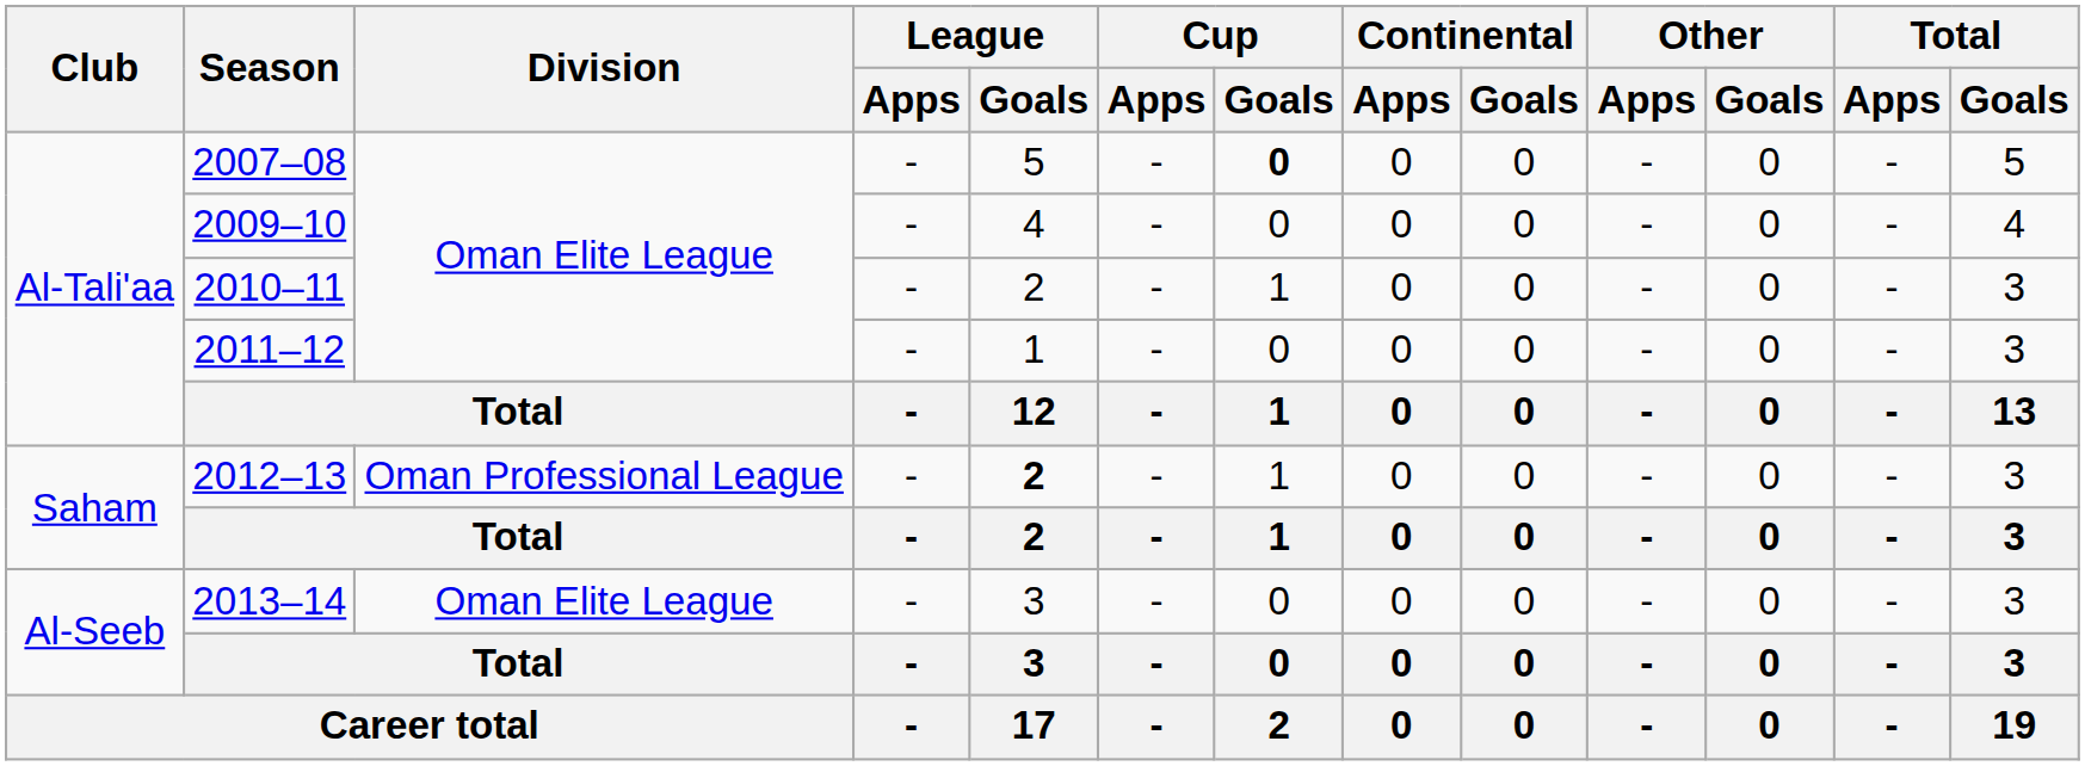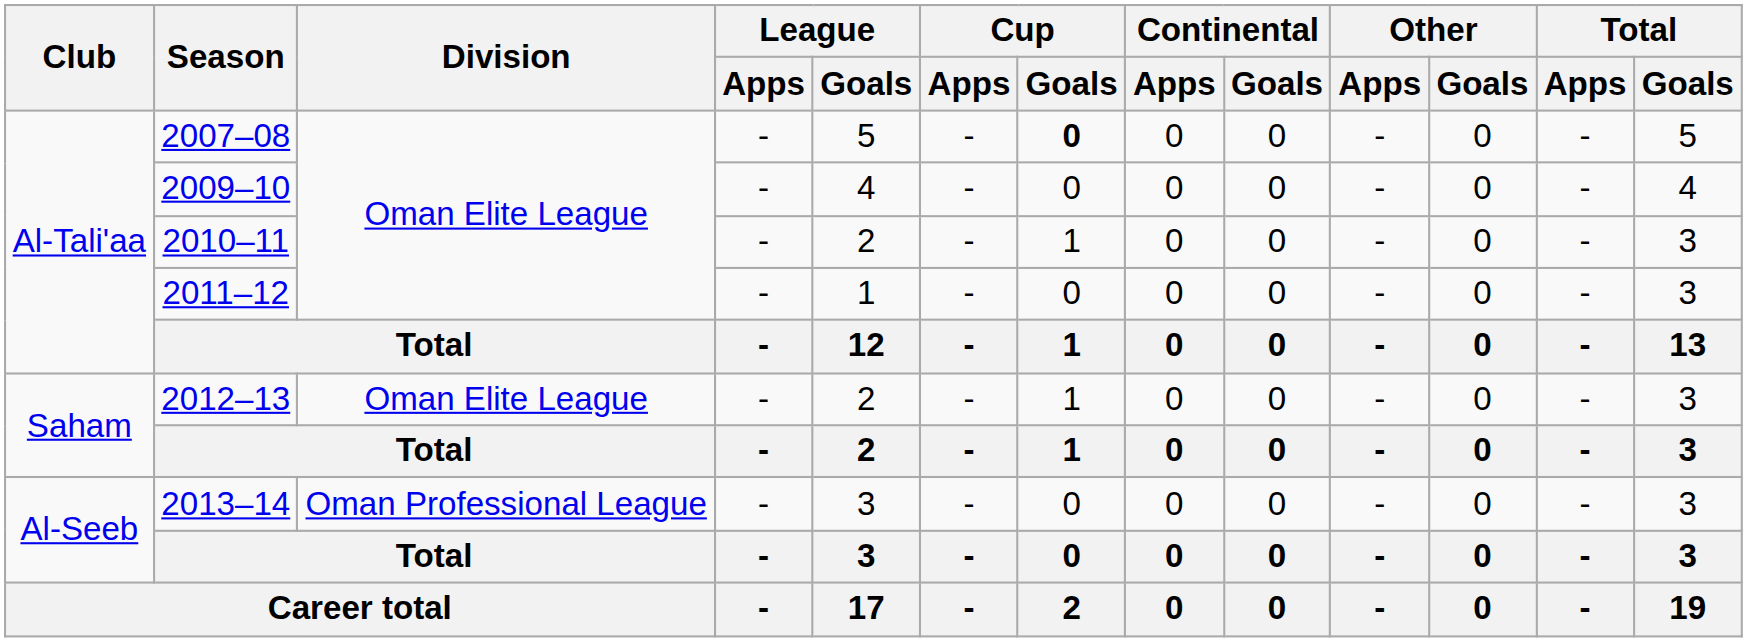 <table class="wikitable" style="text-align: center;">
 <tr>
 <th rowspan="2">Club</th>
 <th rowspan="2">Season</th>
 <th rowspan="2">Division</th>
 <th colspan="2">League</th>
 <th colspan="2">Cup</th>
 <th colspan="2">Continental</th>
 <th colspan="2">Other</th>
 <th colspan="2">Total</th>
 </tr>
 <tr>
 <th>Apps</th>
 <th>Goals</th>
 <th>Apps</th>
 <th>Goals</th>
 <th>Apps</th>
 <th>Goals</th>
 <th>Apps</th>
 <th>Goals</th>
 <th>Apps</th>
 <th>Goals</th>
 </tr>
 <tr>
 <td rowspan="5"><a href='#'>Al-Tali'aa</a></td>
 <td><a href='#'>2007–08</a></td>
 <td rowspan="4"><a href='#'>Oman Elite League</a></td>
 <td>-</td>
 <td>5</td>
 <td>-</td>
 <td><strong>0</strong></td>
 <td>0</td>
 <td>0</td>
 <td>-</td>
 <td>0</td>
 <td>-</td>
 <td>5</td>
 </tr>
 <tr>
 <td><a href='#'>2009–10</a></td>
 <td>-</td>
 <td>4</td>
 <td>-</td>
 <td>0</td>
 <td>0</td>
 <td>0</td>
 <td>-</td>
 <td>0</td>
 <td>-</td>
 <td>4</td>
 </tr>
 <tr>
 <td><a href='#'>2010–11</a></td>
 <td>-</td>
 <td>2</td>
 <td>-</td>
 <td>1</td>
 <td>0</td>
 <td>0</td>
 <td>-</td>
 <td>0</td>
 <td>-</td>
 <td>3</td>
 </tr>
 <tr>
 <td><a href='#'>2011–12</a></td>
 <td>-</td>
 <td>1</td>
 <td>-</td>
 <td>0</td>
 <td>0</td>
 <td>0</td>
 <td>-</td>
 <td>0</td>
 <td>-</td>
 <td>3</td>
 </tr>
 <tr>
 <th colspan="2">Total</th>
 <th>-</th>
 <th>12</th>
 <th>-</th>
 <th>1</th>
 <th>0</th>
 <th>0</th>
 <th>-</th>
 <th>0</th>
 <th>-</th>
 <th>13</th>
 </tr>
 <tr>
 <td rowspan="2"><a href='#'>Saham</a></td>
 <td><a href='#'>2012–13</a></td>
-<td rowspan="1"><a href='#'>Oman Professional League</a></td>
+<td rowspan="1"><a href='#'>Oman Elite League</a></td>
 <td>-</td>
-<td><strong>2</strong></td>
+<td>2</td>
 <td>-</td>
 <td>1</td>
 <td>0</td>
 <td>0</td>
 <td>-</td>
 <td>0</td>
 <td>-</td>
 <td>3</td>
 </tr>
 <tr>
 <th colspan="2">Total</th>
 <th>-</th>
 <th>2</th>
 <th>-</th>
 <th>1</th>
 <th>0</th>
 <th>0</th>
 <th>-</th>
 <th>0</th>
 <th>-</th>
 <th>3</th>
 </tr>
 <tr>
 <td rowspan="2"><a href='#'>Al-Seeb</a></td>
 <td><a href='#'>2013–14</a></td>
-<td rowspan="1"><a href='#'>Oman Elite League</a></td>
+<td rowspan="1"><a href='#'>Oman Professional League</a></td>
 <td>-</td>
 <td>3</td>
 <td>-</td>
 <td>0</td>
 <td>0</td>
 <td>0</td>
 <td>-</td>
 <td>0</td>
 <td>-</td>
 <td>3</td>
 </tr>
 <tr>
 <th colspan="2">Total</th>
 <th>-</th>
 <th>3</th>
 <th>-</th>
 <th>0</th>
 <th>0</th>
 <th>0</th>
 <th>-</th>
 <th>0</th>
 <th>-</th>
 <th>3</th>
 </tr>
 <tr>
 <th colspan="3">Career total</th>
 <th>-</th>
 <th>17</th>
 <th>-</th>
 <th>2</th>
 <th>0</th>
 <th>0</th>
 <th>-</th>
 <th>0</th>
 <th>-</th>
 <th>19</th>
 </tr>
 </table>
